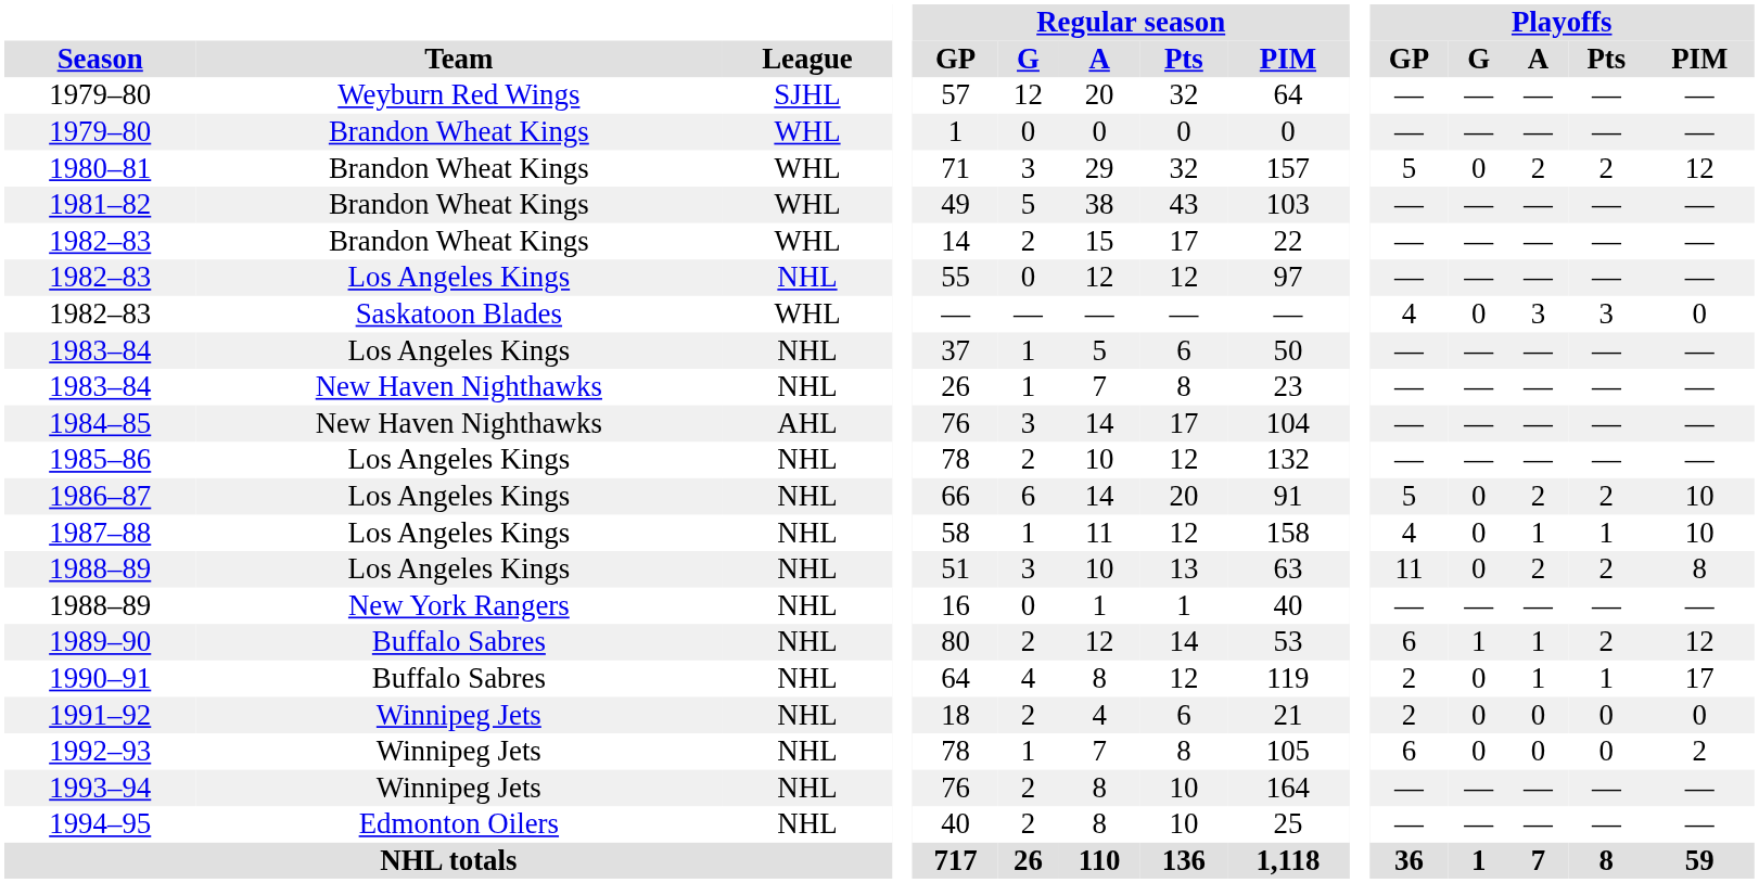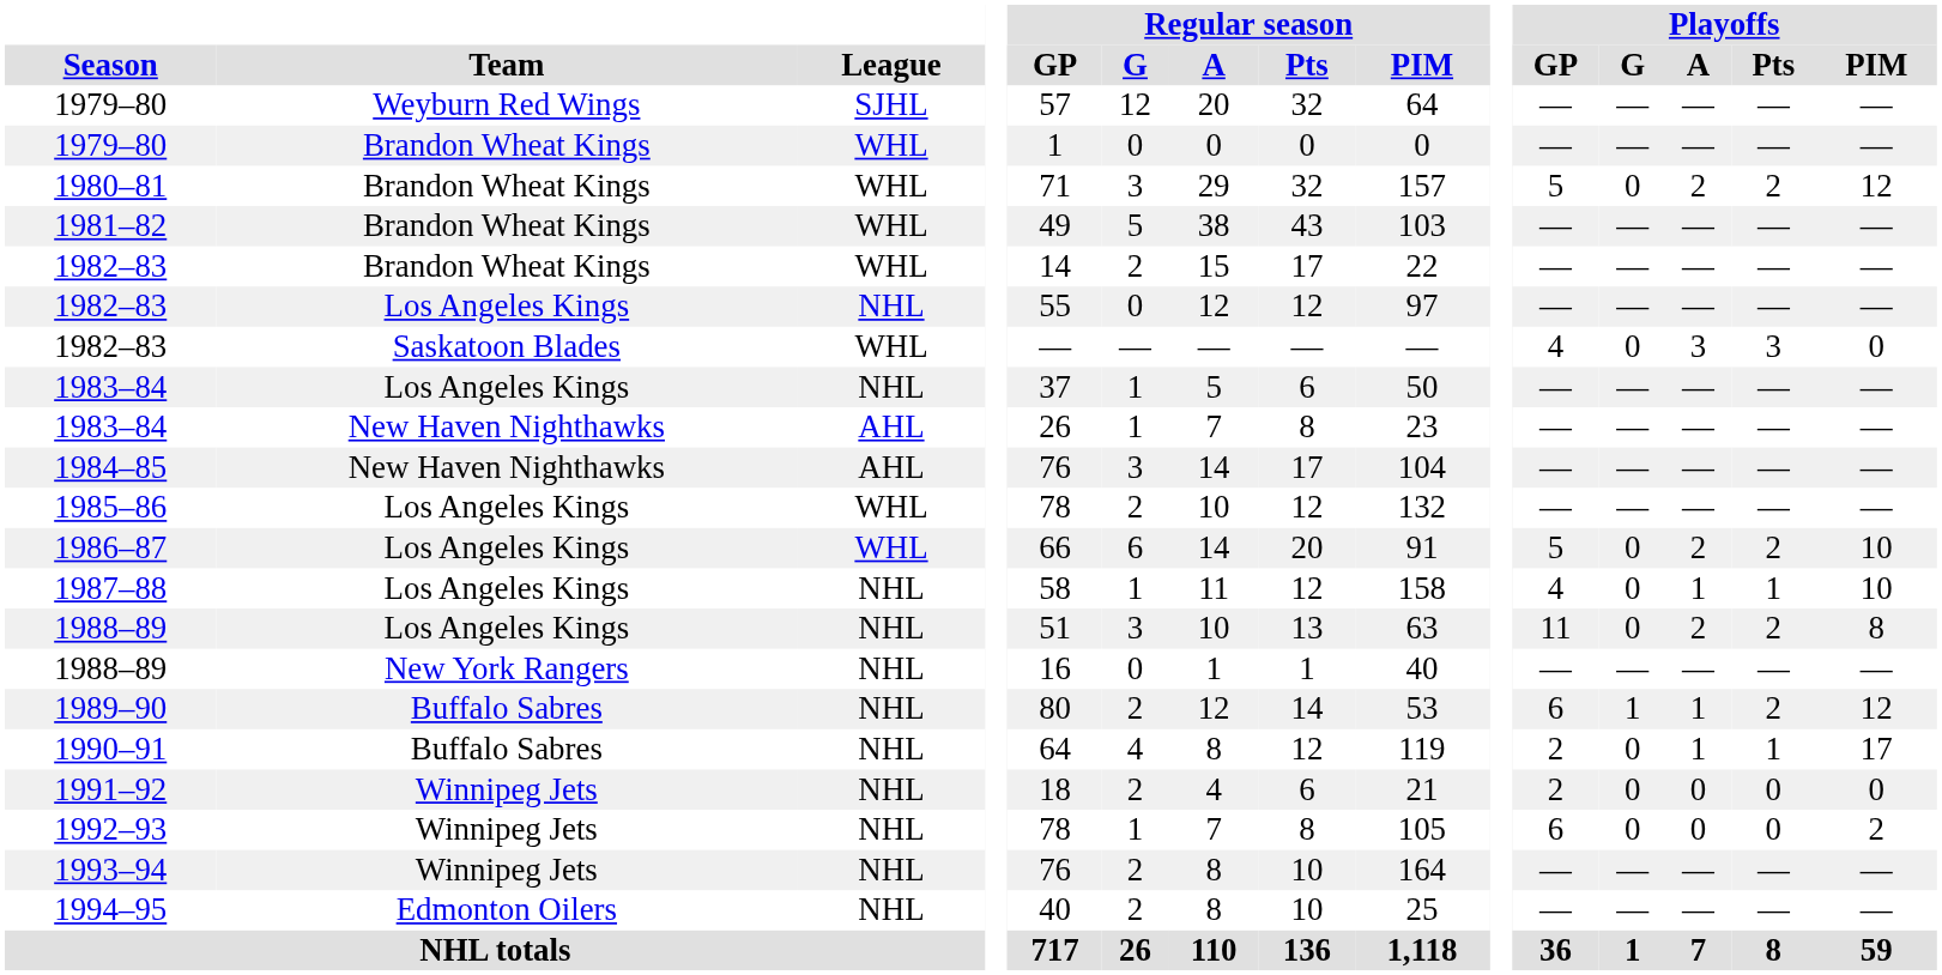 <table border="0" cellpadding="1" cellspacing="0" style="text-align:center; width:60em">
 <tr bgcolor="#e0e0e0">
 <th colspan="3" bgcolor="#ffffff"> </th>
 <th rowspan="99" bgcolor="#ffffff"> </th>
 <th colspan="5"><a href='#'>Regular season</a></th>
 <th rowspan="99" bgcolor="#ffffff"> </th>
 <th colspan="5"><a href='#'>Playoffs</a></th>
 </tr>
 <tr bgcolor="#e0e0e0">
 <th><a href='#'>Season</a></th>
 <th>Team</th>
 <th>League</th>
 <th>GP</th>
 <th><a href='#'>G</a></th>
 <th><a href='#'>A</a></th>
 <th><a href='#'>Pts</a></th>
 <th><a href='#'>PIM</a></th>
 <th>GP</th>
 <th>G</th>
 <th>A</th>
 <th>Pts</th>
 <th>PIM</th>
 </tr>
 <tr>
 <td>1979–80</td>
 <td><a href='#'>Weyburn Red Wings</a></td>
 <td><a href='#'>SJHL</a></td>
 <td>57</td>
 <td>12</td>
 <td>20</td>
 <td>32</td>
 <td>64</td>
 <td>—</td>
 <td>—</td>
 <td>—</td>
 <td>—</td>
 <td>—</td>
 </tr>
 <tr bgcolor="#f0f0f0">
 <td><a href='#'>1979–80</a></td>
 <td><a href='#'>Brandon Wheat Kings</a></td>
 <td><a href='#'>WHL</a></td>
 <td>1</td>
 <td>0</td>
 <td>0</td>
 <td>0</td>
 <td>0</td>
 <td>—</td>
 <td>—</td>
 <td>—</td>
 <td>—</td>
 <td>—</td>
 </tr>
 <tr>
 <td><a href='#'>1980–81</a></td>
 <td>Brandon Wheat Kings</td>
 <td>WHL</td>
 <td>71</td>
 <td>3</td>
 <td>29</td>
 <td>32</td>
 <td>157</td>
 <td>5</td>
 <td>0</td>
 <td>2</td>
 <td>2</td>
 <td>12</td>
 </tr>
 <tr bgcolor="#f0f0f0">
 <td><a href='#'>1981–82</a></td>
 <td>Brandon Wheat Kings</td>
 <td>WHL</td>
 <td>49</td>
 <td>5</td>
 <td>38</td>
 <td>43</td>
 <td>103</td>
 <td>—</td>
 <td>—</td>
 <td>—</td>
 <td>—</td>
 <td>—</td>
 </tr>
 <tr>
 <td><a href='#'>1982–83</a></td>
 <td>Brandon Wheat Kings</td>
 <td>WHL</td>
 <td>14</td>
 <td>2</td>
 <td>15</td>
 <td>17</td>
 <td>22</td>
 <td>—</td>
 <td>—</td>
 <td>—</td>
 <td>—</td>
 <td>—</td>
 </tr>
 <tr bgcolor="#f0f0f0">
 <td><a href='#'>1982–83</a></td>
 <td><a href='#'>Los Angeles Kings</a></td>
 <td><a href='#'>NHL</a></td>
 <td>55</td>
 <td>0</td>
 <td>12</td>
 <td>12</td>
 <td>97</td>
 <td>—</td>
 <td>—</td>
 <td>—</td>
 <td>—</td>
 <td>—</td>
 </tr>
 <tr>
 <td>1982–83</td>
 <td><a href='#'>Saskatoon Blades</a></td>
 <td>WHL</td>
 <td>—</td>
 <td>—</td>
 <td>—</td>
 <td>—</td>
 <td>—</td>
 <td>4</td>
 <td>0</td>
 <td>3</td>
 <td>3</td>
 <td>0</td>
 </tr>
 <tr bgcolor="#f0f0f0">
 <td><a href='#'>1983–84</a></td>
 <td>Los Angeles Kings</td>
 <td>NHL</td>
 <td>37</td>
 <td>1</td>
 <td>5</td>
 <td>6</td>
 <td>50</td>
 <td>—</td>
 <td>—</td>
 <td>—</td>
 <td>—</td>
 <td>—</td>
 </tr>
 <tr>
 <td><a href='#'>1983–84</a></td>
 <td><a href='#'>New Haven Nighthawks</a></td>
-<td>NHL</td>
+<td><a href='#'>AHL</a></td>
 <td>26</td>
 <td>1</td>
 <td>7</td>
 <td>8</td>
 <td>23</td>
 <td>—</td>
 <td>—</td>
 <td>—</td>
 <td>—</td>
 <td>—</td>
 </tr>
 <tr bgcolor="#f0f0f0">
 <td><a href='#'>1984–85</a></td>
 <td>New Haven Nighthawks</td>
 <td>AHL</td>
 <td>76</td>
 <td>3</td>
 <td>14</td>
 <td>17</td>
 <td>104</td>
 <td>—</td>
 <td>—</td>
 <td>—</td>
 <td>—</td>
 <td>—</td>
 </tr>
 <tr>
 <td><a href='#'>1985–86</a></td>
 <td>Los Angeles Kings</td>
-<td>NHL</td>
+<td>WHL</td>
 <td>78</td>
 <td>2</td>
 <td>10</td>
 <td>12</td>
 <td>132</td>
 <td>—</td>
 <td>—</td>
 <td>—</td>
 <td>—</td>
 <td>—</td>
 </tr>
 <tr bgcolor="#f0f0f0">
 <td><a href='#'>1986–87</a></td>
 <td>Los Angeles Kings</td>
-<td>NHL</td>
+<td><a href='#'>WHL</a></td>
 <td>66</td>
 <td>6</td>
 <td>14</td>
 <td>20</td>
 <td>91</td>
 <td>5</td>
 <td>0</td>
 <td>2</td>
 <td>2</td>
 <td>10</td>
 </tr>
 <tr>
 <td><a href='#'>1987–88</a></td>
 <td>Los Angeles Kings</td>
 <td>NHL</td>
 <td>58</td>
 <td>1</td>
 <td>11</td>
 <td>12</td>
 <td>158</td>
 <td>4</td>
 <td>0</td>
 <td>1</td>
 <td>1</td>
 <td>10</td>
 </tr>
 <tr bgcolor="#f0f0f0">
 <td><a href='#'>1988–89</a></td>
 <td>Los Angeles Kings</td>
 <td>NHL</td>
 <td>51</td>
 <td>3</td>
 <td>10</td>
 <td>13</td>
 <td>63</td>
 <td>11</td>
 <td>0</td>
 <td>2</td>
 <td>2</td>
 <td>8</td>
 </tr>
 <tr>
 <td>1988–89</td>
 <td><a href='#'>New York Rangers</a></td>
 <td>NHL</td>
 <td>16</td>
 <td>0</td>
 <td>1</td>
 <td>1</td>
 <td>40</td>
 <td>—</td>
 <td>—</td>
 <td>—</td>
 <td>—</td>
 <td>—</td>
 </tr>
 <tr bgcolor="#f0f0f0">
 <td><a href='#'>1989–90</a></td>
 <td><a href='#'>Buffalo Sabres</a></td>
 <td>NHL</td>
 <td>80</td>
 <td>2</td>
 <td>12</td>
 <td>14</td>
 <td>53</td>
 <td>6</td>
 <td>1</td>
 <td>1</td>
 <td>2</td>
 <td>12</td>
 </tr>
 <tr>
 <td><a href='#'>1990–91</a></td>
 <td>Buffalo Sabres</td>
 <td>NHL</td>
 <td>64</td>
 <td>4</td>
 <td>8</td>
 <td>12</td>
 <td>119</td>
 <td>2</td>
 <td>0</td>
 <td>1</td>
 <td>1</td>
 <td>17</td>
 </tr>
 <tr bgcolor="#f0f0f0">
 <td><a href='#'>1991–92</a></td>
 <td><a href='#'>Winnipeg Jets</a></td>
 <td>NHL</td>
 <td>18</td>
 <td>2</td>
 <td>4</td>
 <td>6</td>
 <td>21</td>
 <td>2</td>
 <td>0</td>
 <td>0</td>
 <td>0</td>
 <td>0</td>
 </tr>
 <tr>
 <td><a href='#'>1992–93</a></td>
 <td>Winnipeg Jets</td>
 <td>NHL</td>
 <td>78</td>
 <td>1</td>
 <td>7</td>
 <td>8</td>
 <td>105</td>
 <td>6</td>
 <td>0</td>
 <td>0</td>
 <td>0</td>
 <td>2</td>
 </tr>
 <tr bgcolor="#f0f0f0">
 <td><a href='#'>1993–94</a></td>
 <td>Winnipeg Jets</td>
 <td>NHL</td>
 <td>76</td>
 <td>2</td>
 <td>8</td>
 <td>10</td>
 <td>164</td>
 <td>—</td>
 <td>—</td>
 <td>—</td>
 <td>—</td>
 <td>—</td>
 </tr>
 <tr>
 <td><a href='#'>1994–95</a></td>
 <td><a href='#'>Edmonton Oilers</a></td>
 <td>NHL</td>
 <td>40</td>
 <td>2</td>
 <td>8</td>
 <td>10</td>
 <td>25</td>
 <td>—</td>
 <td>—</td>
 <td>—</td>
 <td>—</td>
 <td>—</td>
 </tr>
 <tr>
 </tr>
 <tr ALIGN="center" bgcolor="#e0e0e0">
 <th colspan="3">NHL totals</th>
 <th ALIGN="center">717</th>
 <th ALIGN="center">26</th>
 <th ALIGN="center">110</th>
 <th ALIGN="center">136</th>
 <th ALIGN="center">1,118</th>
 <th ALIGN="center">36</th>
 <th ALIGN="center">1</th>
 <th ALIGN="center">7</th>
 <th ALIGN="center">8</th>
 <th ALIGN="center">59</th>
 </tr>
 </table>
